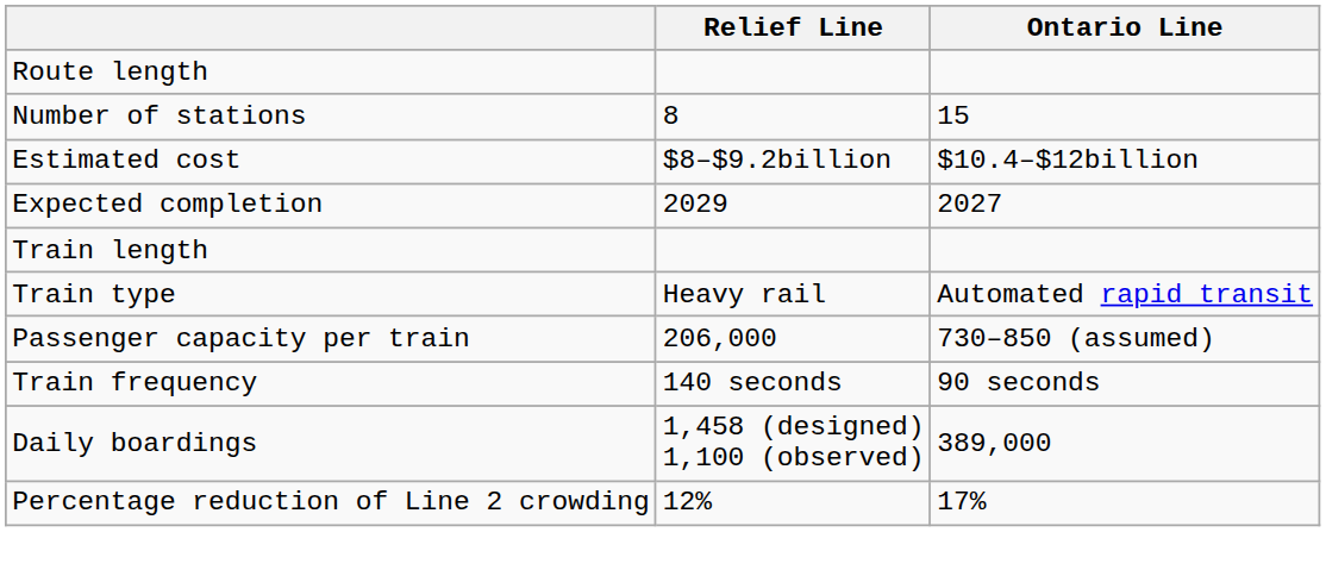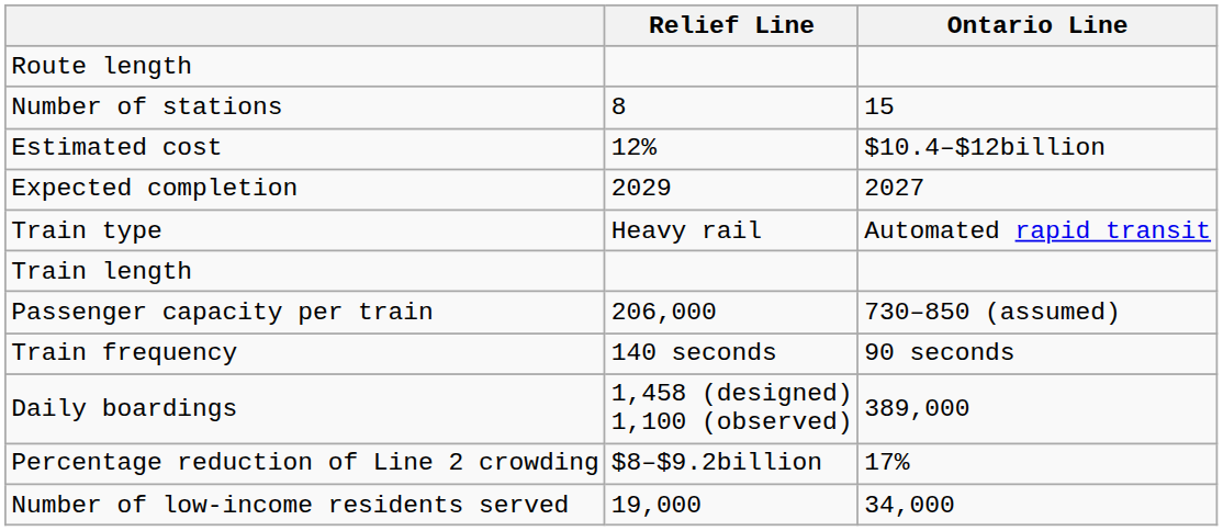 <table class="wikitable">
 <tr>
 <th></th>
 <th>Relief Line</th>
 <th>Ontario Line</th>
 </tr>
 <tr>
 <td>Route length</td>
 <td></td>
 <td></td>
 </tr>
 <tr>
 <td>Number of stations</td>
 <td>8</td>
 <td>15</td>
 </tr>
 <tr>
 <td>Estimated cost</td>
-<td>$8–$9.2billion</td>
+<td>12%</td>
 <td>$10.4–$12billion</td>
 </tr>
 <tr>
 <td>Expected completion</td>
 <td>2029</td>
 <td>2027</td>
 </tr>
 <tr>
+<td>Train type</td>
+<td>Heavy rail</td>
+<td>Automated <a href='#'>rapid transit</a></td>
+</tr>
+<tr>
 <td>Train length</td>
 <td></td>
 <td></td>
-</tr>
-<tr>
-<td>Train type</td>
-<td>Heavy rail</td>
-<td>Automated <a href='#'>rapid transit</a></td>
 </tr>
 <tr>
 <td>Passenger capacity per train</td>
 <td>206,000</td>
 <td>730–850 (assumed)</td>
 </tr>
 <tr>
 <td>Train frequency</td>
 <td>140 seconds</td>
 <td>90 seconds</td>
 </tr>
 <tr>
 <td>Daily boardings</td>
 <td>1,458 (designed)<br>1,100 (observed)</td>
 <td>389,000</td>
 </tr>
 <tr>
 <td>Percentage reduction of Line 2 crowding</td>
-<td>12%</td>
+<td>$8–$9.2billion</td>
 <td>17%</td>
 </tr>
+<tr>
+<td>Number of low-income residents served</td>
+<td>19,000</td>
+<td>34,000</td>
+</tr>
 </table>
